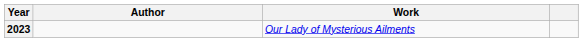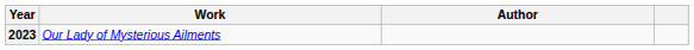 <table class="wikitable sortable mw-collapsible" style="width:100%">
 <tr>
 <th scope="col" width=5%>Year</th>
+<th scope="col" width=50%>Work</th>
 <th scope="col" width=40%>Author</th>
-<th scope="col" width=50%>Work</th>
 <th scope="col" width=5%></th>
 </tr>
 <tr>
 <th>2023</th>
+<td><em><a href='#'>Our Lady of Mysterious Ailments</a></em></td>
 <td></td>
-<td><em><a href='#'>Our Lady of Mysterious Ailments</a></em></td>
 <td></td>
 </tr>
 </table>
